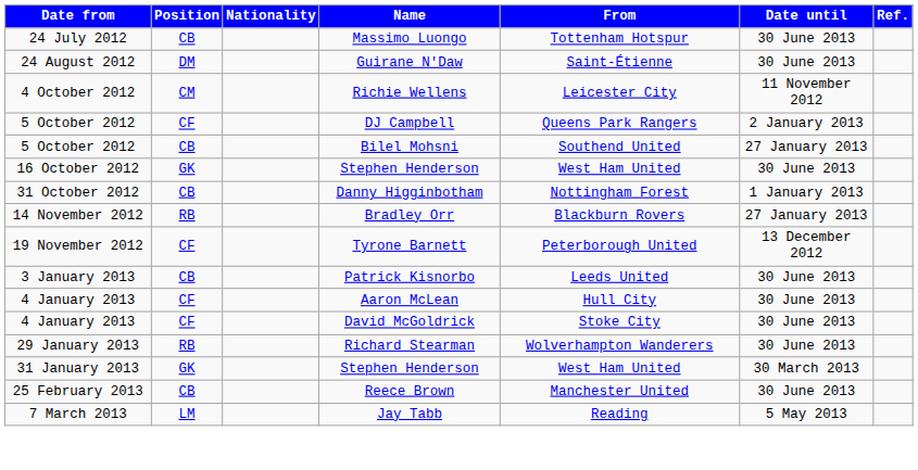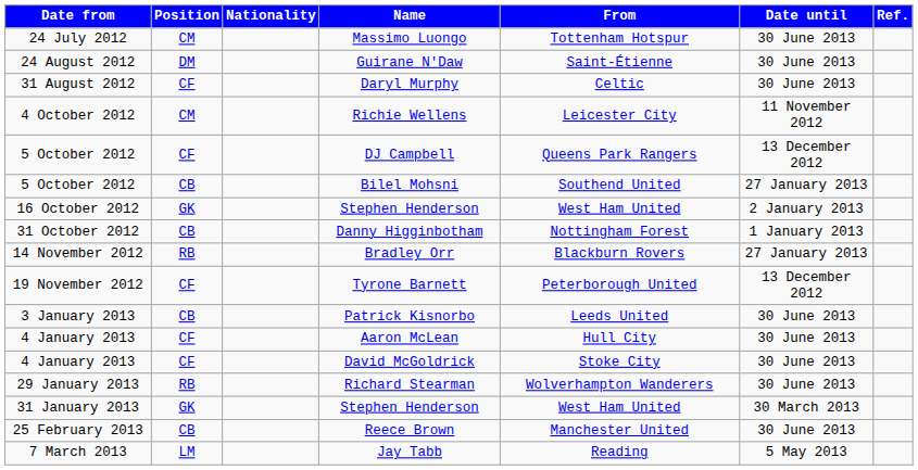 <table class="wikitable"  style="text-align:center; font-size:90%; ">
 <tr>
 <th style="background:blue; color:white; width:120px;">Date from</th>
 <th style="background:blue; color:white; width:50px;">Position</th>
 <th style="background:blue; color:white; width:50px;">Nationality</th>
 <th style="background:blue; color:white; width:150px;">Name</th>
 <th style="background:blue; color:white; width:200px;">From</th>
 <th style="background:blue; color:white; width:110px;">Date until</th>
 <th style="background:blue; color:white; width:25px;">Ref.</th>
 </tr>
 <tr>
 <td>24 July 2012</td>
-<td><a href='#'>CB</a></td>
+<td><a href='#'>CM</a></td>
 <td></td>
 <td><a href='#'>Massimo Luongo</a></td>
 <td> <a href='#'>Tottenham Hotspur</a></td>
 <td>30 June 2013</td>
 <td></td>
 </tr>
 <tr>
 <td>24 August 2012</td>
 <td><a href='#'>DM</a></td>
 <td></td>
 <td><a href='#'>Guirane N'Daw</a></td>
 <td> <a href='#'>Saint-Étienne</a></td>
+<td>30 June 2013</td>
+<td></td>
+</tr>
+<tr>
+<td>31 August 2012</td>
+<td><a href='#'>CF</a></td>
+<td></td>
+<td><a href='#'>Daryl Murphy</a></td>
+<td> <a href='#'>Celtic</a></td>
 <td>30 June 2013</td>
 <td></td>
 </tr>
 <tr>
 <td>4 October 2012</td>
 <td><a href='#'>CM</a></td>
 <td></td>
 <td><a href='#'>Richie Wellens</a></td>
 <td> <a href='#'>Leicester City</a></td>
 <td>11 November 2012</td>
 <td></td>
 </tr>
 <tr>
 <td>5 October 2012</td>
 <td><a href='#'>CF</a></td>
 <td></td>
 <td><a href='#'>DJ Campbell</a></td>
 <td> <a href='#'>Queens Park Rangers</a></td>
-<td>2 January 2013</td>
+<td>13 December 2012</td>
 <td></td>
 </tr>
 <tr>
 <td>5 October 2012</td>
 <td><a href='#'>CB</a></td>
 <td></td>
 <td><a href='#'>Bilel Mohsni</a></td>
 <td> <a href='#'>Southend United</a></td>
 <td>27 January 2013</td>
 <td></td>
 </tr>
 <tr>
 <td>16 October 2012</td>
 <td><a href='#'>GK</a></td>
 <td></td>
 <td><a href='#'>Stephen Henderson</a></td>
 <td> <a href='#'>West Ham United</a></td>
-<td>30 June 2013</td>
+<td>2 January 2013</td>
 <td></td>
 </tr>
 <tr>
 <td>31 October 2012</td>
 <td><a href='#'>CB</a></td>
 <td></td>
 <td><a href='#'>Danny Higginbotham</a></td>
 <td> <a href='#'>Nottingham Forest</a></td>
 <td>1 January 2013</td>
 <td></td>
 </tr>
 <tr>
 <td>14 November 2012</td>
 <td><a href='#'>RB</a></td>
 <td></td>
 <td><a href='#'>Bradley Orr</a></td>
 <td> <a href='#'>Blackburn Rovers</a></td>
 <td>27 January 2013</td>
 <td></td>
 </tr>
 <tr>
 <td>19 November 2012</td>
 <td><a href='#'>CF</a></td>
 <td></td>
 <td><a href='#'>Tyrone Barnett</a></td>
 <td> <a href='#'>Peterborough United</a></td>
 <td>13 December 2012</td>
 <td></td>
 </tr>
 <tr>
 <td>3 January 2013</td>
 <td><a href='#'>CB</a></td>
 <td></td>
 <td><a href='#'>Patrick Kisnorbo</a></td>
 <td> <a href='#'>Leeds United</a></td>
 <td>30 June 2013</td>
 <td></td>
 </tr>
 <tr>
 <td>4 January 2013</td>
 <td><a href='#'>CF</a></td>
 <td></td>
 <td><a href='#'>Aaron McLean</a></td>
 <td> <a href='#'>Hull City</a></td>
 <td>30 June 2013</td>
 <td></td>
 </tr>
 <tr>
 <td>4 January 2013</td>
 <td><a href='#'>CF</a></td>
 <td></td>
 <td><a href='#'>David McGoldrick</a></td>
 <td> <a href='#'>Stoke City</a></td>
 <td>30 June 2013</td>
 <td></td>
 </tr>
 <tr>
 <td>29 January 2013</td>
 <td><a href='#'>RB</a></td>
 <td></td>
 <td><a href='#'>Richard Stearman</a></td>
 <td> <a href='#'>Wolverhampton Wanderers</a></td>
 <td>30 June 2013</td>
 <td></td>
 </tr>
 <tr>
 <td>31 January 2013</td>
 <td><a href='#'>GK</a></td>
 <td></td>
 <td><a href='#'>Stephen Henderson</a></td>
 <td> <a href='#'>West Ham United</a></td>
 <td>30 March 2013</td>
 <td></td>
 </tr>
 <tr>
 <td>25 February 2013</td>
 <td><a href='#'>CB</a></td>
 <td></td>
 <td><a href='#'>Reece Brown</a></td>
 <td> <a href='#'>Manchester United</a></td>
 <td>30 June 2013</td>
 <td></td>
 </tr>
 <tr>
 <td>7 March 2013</td>
 <td><a href='#'>LM</a></td>
 <td></td>
 <td><a href='#'>Jay Tabb</a></td>
 <td> <a href='#'>Reading</a></td>
 <td>5 May 2013</td>
 <td></td>
 </tr>
 </table>
